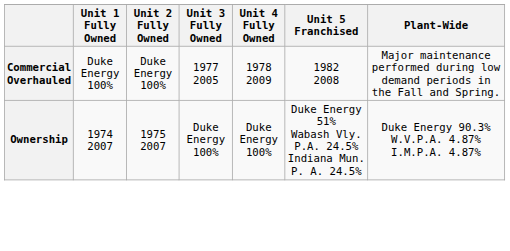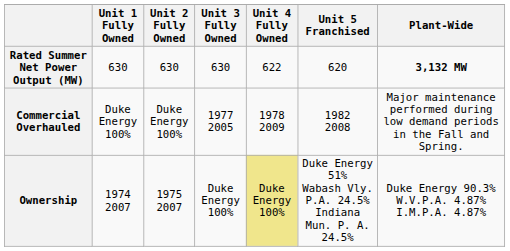 <table class="wikitable"  style="text-align:center;">
 <tr>
 </tr>
 <tr>
 <th></th>
 <th>Unit 1 <br> Fully Owned</th>
 <th>Unit 2 <br> Fully Owned</th>
 <th>Unit 3 <br> Fully Owned</th>
 <th>Unit 4 <br> Fully Owned</th>
 <th>Unit 5 <br> Franchised</th>
 <th>Plant-Wide</th>
+</tr>
+<tr>
+<th>Rated Summer Net Power Output (MW)</th>
+<td>630</td>
+<td>630</td>
+<td>630</td>
+<td>622</td>
+<td>620</td>
+<td><strong>3,132 MW</strong></td>
 </tr>
 <tr>
 <th>Commercial <br> Overhauled</th>
 <td>Duke Energy 100%</td>
 <td>Duke Energy 100%</td>
 <td>1977 <br> 2005</td>
 <td>1978 <br> 2009</td>
 <td>1982 <br> 2008</td>
 <td>Major maintenance performed during low demand periods in the Fall and Spring.</td>
 </tr>
 <tr>
 <th>Ownership</th>
 <td>1974 <br> 2007</td>
 <td>1975 <br> 2007</td>
 <td>Duke Energy 100%</td>
-<td>Duke Energy 100%</td>
+<td style="background: khaki;">Duke Energy 100%</td>
 <td>Duke Energy 51% <br> Wabash Vly. P.A. 24.5% <br> Indiana Mun. P. A. 24.5% </td>
 <td>Duke Energy 90.3% <br> W.V.P.A. 4.87% <br> I.M.P.A. 4.87%</td>
 </tr>
 </table>
